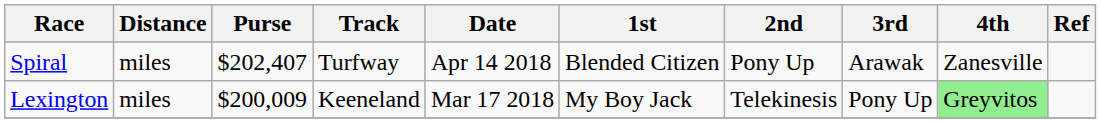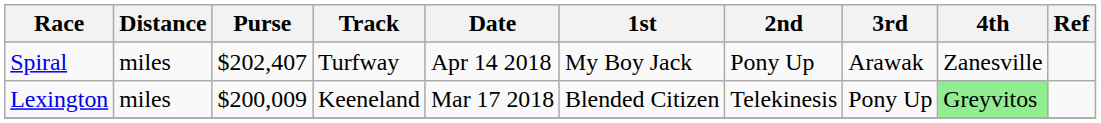 <table class="wikitable">
 <tr>
 <th>Race</th>
 <th>Distance</th>
 <th>Purse</th>
 <th>Track</th>
 <th>Date</th>
 <th>1st</th>
 <th>2nd</th>
 <th>3rd</th>
 <th>4th</th>
 <th>Ref</th>
 </tr>
 <tr>
 <td><a href='#'>Spiral</a></td>
 <td> miles</td>
 <td align=right>$202,407</td>
 <td>Turfway</td>
 <td>Apr 14 2018</td>
-<td>Blended Citizen</td>
+<td>My Boy Jack</td>
 <td>Pony Up</td>
 <td>Arawak</td>
 <td>Zanesville</td>
 <td></td>
 </tr>
 <tr>
 <td><a href='#'>Lexington</a></td>
 <td> miles</td>
 <td>$200,009</td>
 <td>Keeneland</td>
 <td>Mar 17 2018</td>
-<td>My Boy Jack</td>
+<td>Blended Citizen</td>
 <td>Telekinesis</td>
 <td>Pony Up</td>
 <td style="background: lightgreen;">Greyvitos</td>
 <td></td>
 </tr>
 <tr>
 </tr>
 </table>
